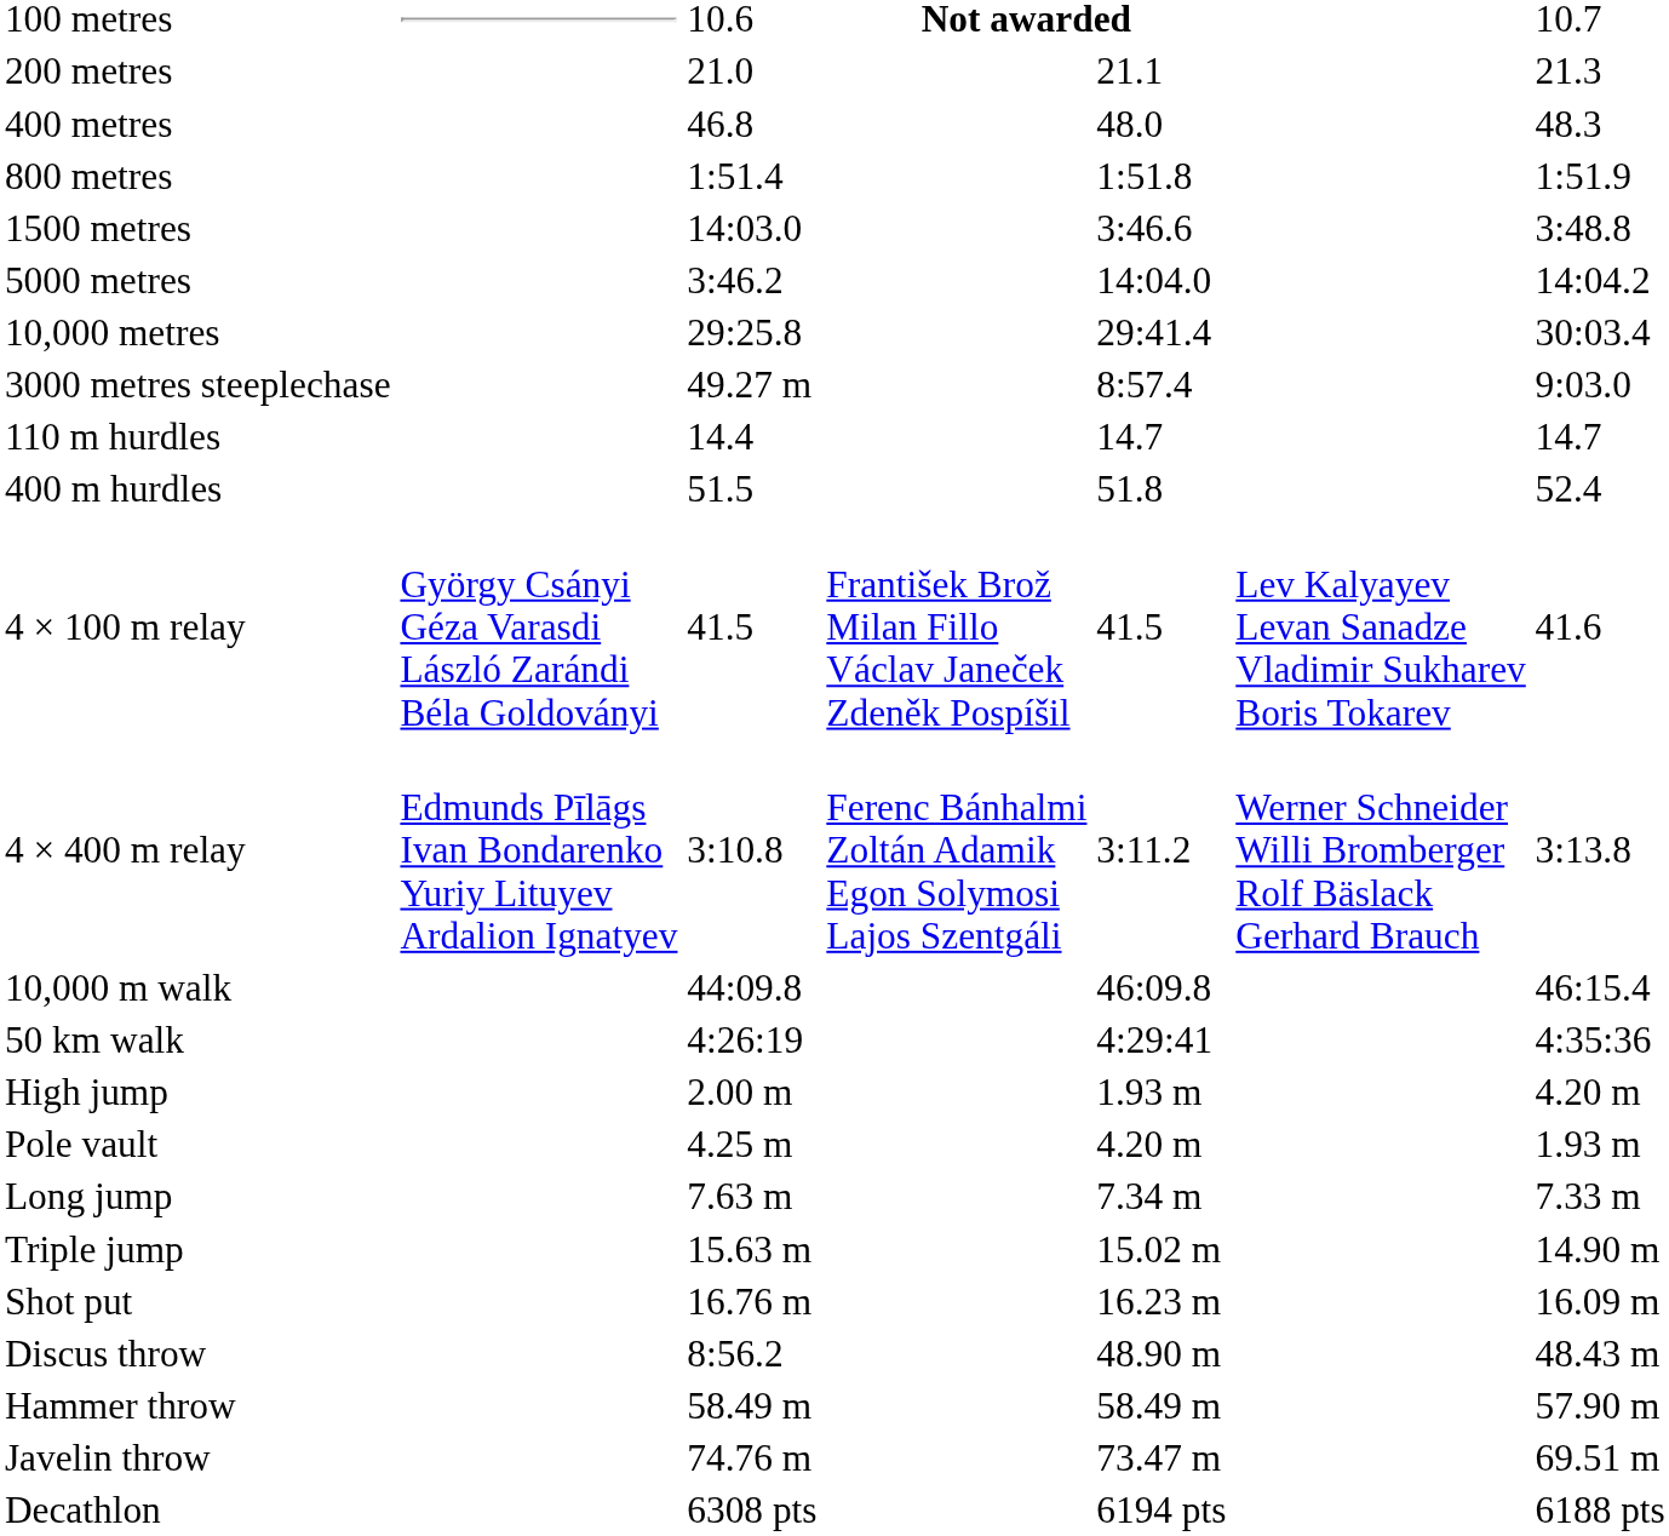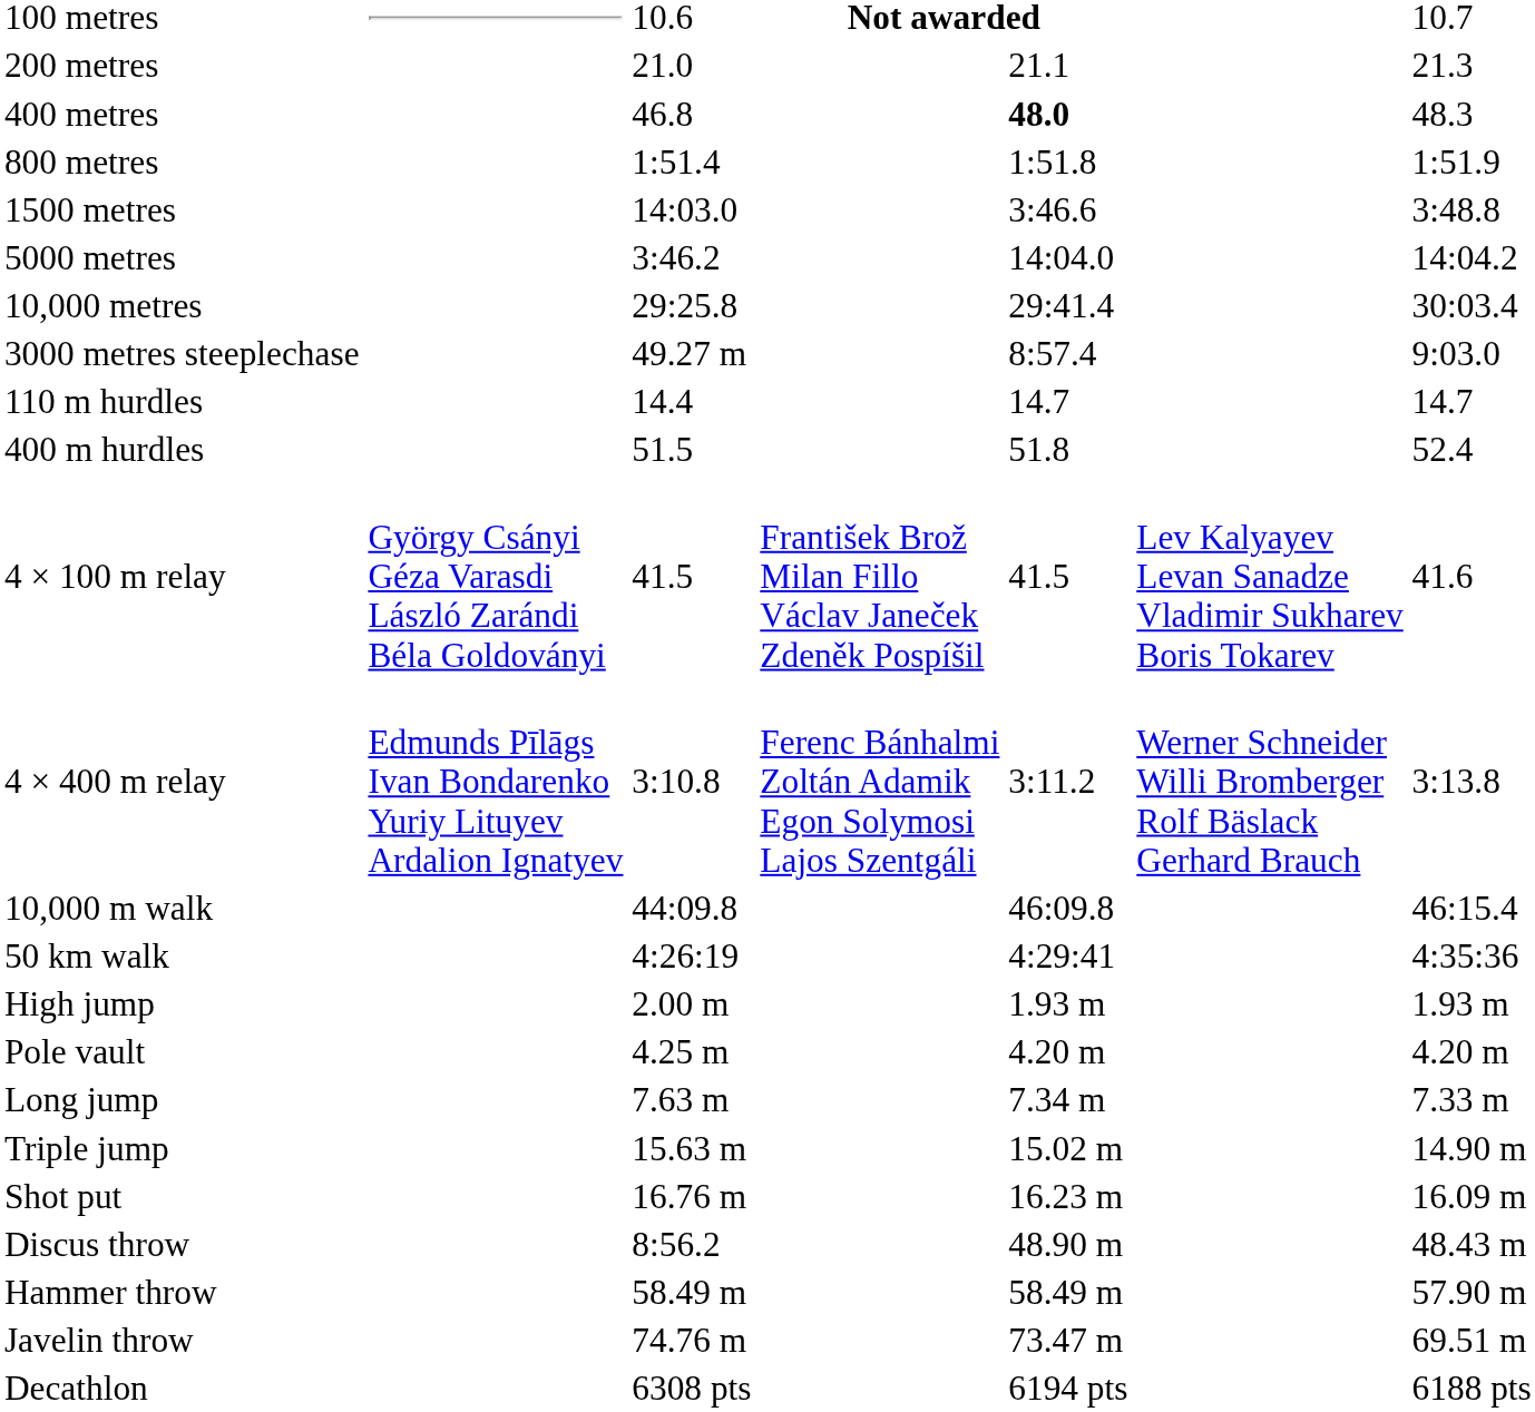 <table>
 <tr>
 <td>100 metres</td>
 <td><hr></td>
 <td>10.6</td>
 <th colspan=2>Not awarded</th>
 <td></td>
 <td>10.7</td>
 </tr>
 <tr>
 <td>200 metres</td>
 <td></td>
 <td>21.0</td>
 <td></td>
 <td>21.1</td>
 <td></td>
 <td>21.3</td>
 </tr>
 <tr>
 <td>400 metres</td>
 <td></td>
 <td>46.8</td>
 <td></td>
-<td>48.0</td>
+<td><strong>48.0</strong></td>
 <td></td>
 <td>48.3</td>
 </tr>
 <tr>
 <td>800 metres</td>
 <td></td>
 <td>1:51.4</td>
 <td></td>
 <td>1:51.8</td>
 <td></td>
 <td>1:51.9</td>
 </tr>
 <tr>
 <td>1500 metres</td>
 <td></td>
 <td>14:03.0</td>
 <td></td>
 <td>3:46.6</td>
 <td></td>
 <td>3:48.8</td>
 </tr>
 <tr>
 <td>5000 metres</td>
 <td></td>
 <td>3:46.2</td>
 <td></td>
 <td>14:04.0</td>
 <td></td>
 <td>14:04.2</td>
 </tr>
 <tr>
 <td>10,000 metres</td>
 <td></td>
 <td>29:25.8</td>
 <td></td>
 <td>29:41.4</td>
 <td></td>
 <td>30:03.4</td>
 </tr>
 <tr>
 <td>3000 metres steeplechase</td>
 <td></td>
 <td>49.27 m</td>
 <td></td>
 <td>8:57.4</td>
 <td></td>
 <td>9:03.0</td>
 </tr>
 <tr>
 <td>110 m hurdles</td>
 <td></td>
 <td>14.4</td>
 <td></td>
 <td>14.7</td>
 <td></td>
 <td>14.7</td>
 </tr>
 <tr>
 <td>400 m hurdles</td>
 <td></td>
 <td>51.5</td>
 <td></td>
 <td>51.8</td>
 <td></td>
 <td>52.4</td>
 </tr>
 <tr>
 <td>4 × 100 m relay</td>
 <td><br><a href='#'>György Csányi</a><br><a href='#'>Géza Varasdi</a><br><a href='#'>László Zarándi</a><br><a href='#'>Béla Goldoványi</a></td>
 <td>41.5</td>
 <td><br><a href='#'>František Brož</a><br><a href='#'>Milan Fillo</a><br><a href='#'>Václav Janeček</a><br><a href='#'>Zdeněk Pospíšil</a></td>
 <td>41.5</td>
 <td><br><a href='#'>Lev Kalyayev</a><br><a href='#'>Levan Sanadze</a><br><a href='#'>Vladimir Sukharev</a><br><a href='#'>Boris Tokarev</a></td>
 <td>41.6</td>
 </tr>
 <tr>
 <td>4 × 400 m relay</td>
 <td><br><a href='#'>Edmunds Pīlāgs</a><br><a href='#'>Ivan Bondarenko</a><br><a href='#'>Yuriy Lituyev</a><br><a href='#'>Ardalion Ignatyev</a></td>
 <td>3:10.8</td>
 <td><br><a href='#'>Ferenc Bánhalmi</a><br><a href='#'>Zoltán Adamik</a><br><a href='#'>Egon Solymosi</a><br><a href='#'>Lajos Szentgáli</a></td>
 <td>3:11.2</td>
 <td><br><a href='#'>Werner Schneider</a><br><a href='#'>Willi Bromberger</a><br><a href='#'>Rolf Bäslack</a><br><a href='#'>Gerhard Brauch</a></td>
 <td>3:13.8</td>
 </tr>
 <tr>
 <td>10,000 m walk</td>
 <td></td>
 <td>44:09.8</td>
 <td></td>
 <td>46:09.8</td>
 <td></td>
 <td>46:15.4</td>
 </tr>
 <tr>
 <td>50 km walk</td>
 <td></td>
 <td>4:26:19</td>
 <td></td>
 <td>4:29:41</td>
 <td></td>
 <td>4:35:36</td>
 </tr>
 <tr>
 <td>High jump</td>
 <td></td>
 <td>2.00 m</td>
 <td></td>
 <td>1.93 m</td>
 <td></td>
-<td>4.20 m</td>
+<td>1.93 m</td>
 </tr>
 <tr>
 <td>Pole vault</td>
 <td></td>
 <td>4.25 m</td>
 <td></td>
 <td>4.20 m</td>
 <td></td>
-<td>1.93 m</td>
+<td>4.20 m</td>
 </tr>
 <tr>
 <td>Long jump</td>
 <td></td>
 <td>7.63 m</td>
 <td></td>
 <td>7.34 m</td>
 <td></td>
 <td>7.33 m</td>
 </tr>
 <tr>
 <td>Triple jump</td>
 <td></td>
 <td>15.63 m</td>
 <td></td>
 <td>15.02 m</td>
 <td></td>
 <td>14.90 m</td>
 </tr>
 <tr>
 <td>Shot put</td>
 <td></td>
 <td>16.76 m</td>
 <td></td>
 <td>16.23 m</td>
 <td></td>
 <td>16.09 m</td>
 </tr>
 <tr>
 <td>Discus throw</td>
 <td></td>
 <td>8:56.2</td>
 <td></td>
 <td>48.90 m</td>
 <td></td>
 <td>48.43 m</td>
 </tr>
 <tr>
 <td>Hammer throw</td>
 <td></td>
 <td>58.49 m</td>
 <td></td>
 <td>58.49 m</td>
 <td></td>
 <td>57.90 m</td>
 </tr>
 <tr>
 <td>Javelin throw</td>
 <td></td>
 <td>74.76 m</td>
 <td></td>
 <td>73.47 m</td>
 <td></td>
 <td>69.51 m</td>
 </tr>
 <tr>
 <td>Decathlon</td>
 <td></td>
 <td>6308 pts</td>
 <td></td>
 <td>6194 pts</td>
 <td></td>
 <td>6188 pts</td>
 </tr>
 </table>
